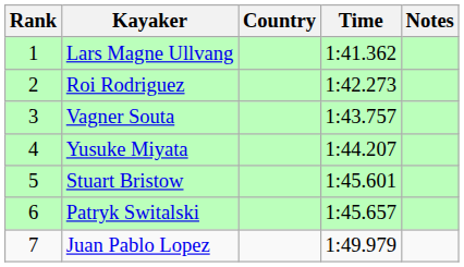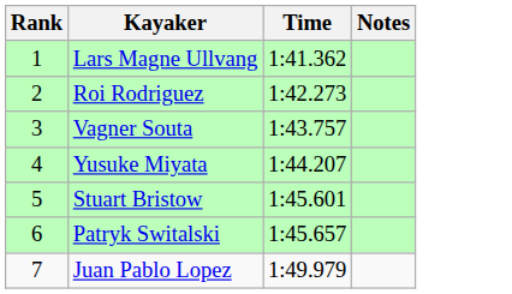 <table class="wikitable" style="text-align:center">
 <tr>
 <th>Rank</th>
 <th>Kayaker</th>
-<th>Country</th>
 <th>Time</th>
 <th>Notes</th>
 </tr>
 <tr bgcolor=bbffbb>
 <td>1</td>
 <td align="left"><a href='#'>Lars Magne Ullvang</a></td>
-<td align="left"></td>
 <td>1:41.362</td>
 <td></td>
 </tr>
 <tr bgcolor=bbffbb>
 <td>2</td>
 <td align="left"><a href='#'>Roi Rodriguez</a></td>
-<td align="left"></td>
 <td>1:42.273</td>
 <td></td>
 </tr>
 <tr bgcolor=bbffbb>
 <td>3</td>
 <td align="left"><a href='#'>Vagner Souta</a></td>
-<td align="left"></td>
 <td>1:43.757</td>
 <td></td>
 </tr>
 <tr bgcolor=bbffbb>
 <td>4</td>
 <td align="left"><a href='#'>Yusuke Miyata</a></td>
-<td align="left"></td>
 <td>1:44.207</td>
 <td></td>
 </tr>
 <tr bgcolor=bbffbb>
 <td>5</td>
 <td align="left"><a href='#'>Stuart Bristow</a></td>
-<td align="left"></td>
 <td>1:45.601</td>
 <td></td>
 </tr>
 <tr bgcolor=bbffbb>
 <td>6</td>
 <td align="left"><a href='#'>Patryk Switalski</a></td>
-<td align="left"></td>
 <td>1:45.657</td>
 <td></td>
 </tr>
 <tr>
 <td>7</td>
 <td align="left"><a href='#'>Juan Pablo Lopez</a></td>
-<td align="left"></td>
 <td>1:49.979</td>
 <td></td>
 </tr>
 </table>
